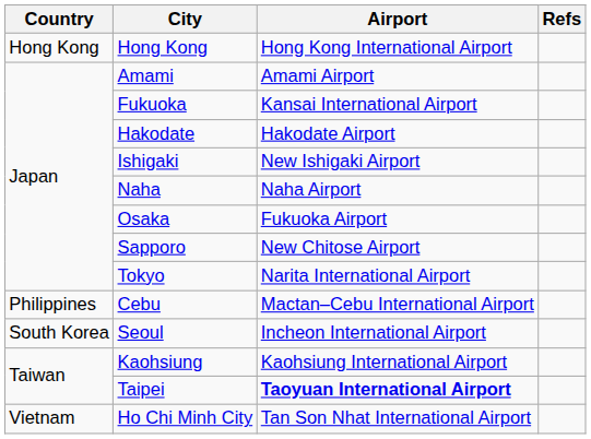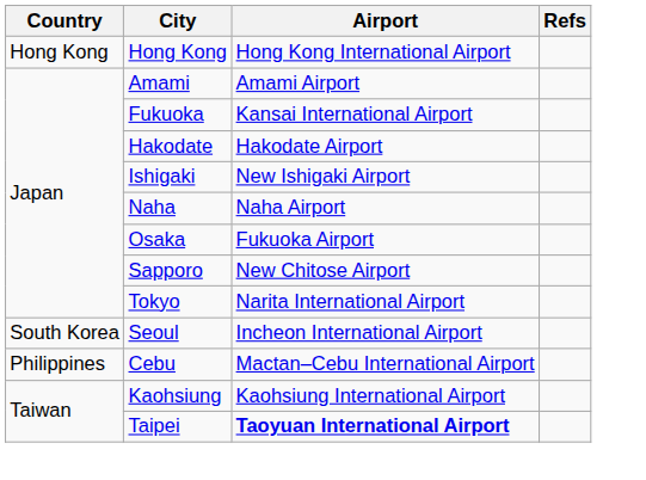 <table class="sortable wikitable">
 <tr>
 <th>Country</th>
 <th>City</th>
 <th>Airport</th>
 <th>Refs</th>
 </tr>
 <tr>
 <td>Hong Kong</td>
 <td><a href='#'>Hong Kong</a></td>
 <td><a href='#'>Hong Kong International Airport</a></td>
 <td align=center></td>
 </tr>
 <tr>
 <td rowspan="8">Japan</td>
 <td><a href='#'>Amami</a></td>
 <td><a href='#'>Amami Airport</a></td>
 <td align=center></td>
 </tr>
 <tr>
 <td><a href='#'>Fukuoka</a></td>
 <td><a href='#'>Kansai International Airport</a></td>
 <td align=center></td>
 </tr>
 <tr>
 <td><a href='#'>Hakodate</a></td>
 <td><a href='#'>Hakodate Airport</a></td>
 <td align=center></td>
 </tr>
 <tr>
 <td><a href='#'>Ishigaki</a></td>
 <td><a href='#'>New Ishigaki Airport</a></td>
 <td align=center></td>
 </tr>
 <tr>
 <td><a href='#'>Naha</a></td>
 <td><a href='#'>Naha Airport</a></td>
 <td align=center></td>
 </tr>
 <tr>
 <td><a href='#'>Osaka</a></td>
 <td><a href='#'>Fukuoka Airport</a></td>
 <td align=center></td>
 </tr>
 <tr>
 <td><a href='#'>Sapporo</a></td>
 <td><a href='#'>New Chitose Airport</a></td>
 <td align=center></td>
 </tr>
 <tr>
 <td><a href='#'>Tokyo</a></td>
 <td><a href='#'>Narita International Airport</a></td>
 <td align=center></td>
 </tr>
 <tr>
+<td>South Korea</td>
+<td><a href='#'>Seoul</a></td>
+<td><a href='#'>Incheon International Airport</a></td>
+<td align=center></td>
+</tr>
+<tr>
 <td>Philippines</td>
 <td><a href='#'>Cebu</a></td>
 <td><a href='#'>Mactan–Cebu International Airport</a></td>
 <td></td>
-</tr>
-<tr>
-<td>South Korea</td>
-<td><a href='#'>Seoul</a></td>
-<td><a href='#'>Incheon International Airport</a></td>
-<td align=center></td>
 </tr>
 <tr>
 <td rowspan="2">Taiwan</td>
 <td><a href='#'>Kaohsiung</a></td>
 <td><a href='#'>Kaohsiung International Airport</a></td>
 <td align=center></td>
 </tr>
 <tr>
 <td><a href='#'>Taipei</a></td>
 <td><strong><a href='#'>Taoyuan International Airport</a></strong></td>
 <td align=center></td>
 </tr>
-<tr>
-<td>Vietnam</td>
-<td><a href='#'>Ho Chi Minh City</a></td>
-<td><a href='#'>Tan Son Nhat International Airport</a></td>
-<td align=center></td>
-</tr>
 </table>
